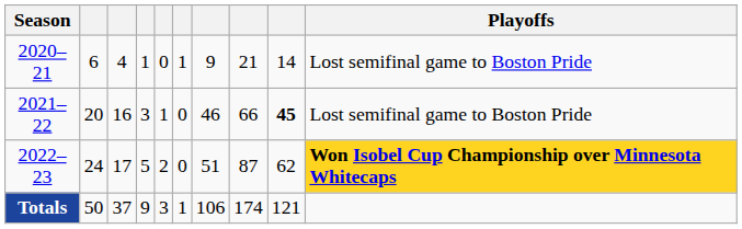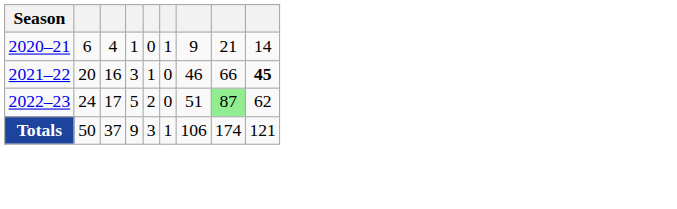 <table class="wikitable" style="text-align:center">
 <tr>
 <th>Season</th>
 <th></th>
 <th></th>
 <th></th>
 <th></th>
 <th></th>
 <th></th>
 <th></th>
 <th></th>
-<th>Playoffs</th>
 </tr>
 <tr>
 <td><a href='#'>2020–21</a></td>
 <td>6</td>
 <td>4</td>
 <td>1</td>
 <td>0</td>
 <td>1</td>
 <td>9</td>
 <td>21</td>
 <td>14</td>
-<td align=left>Lost semifinal game to <a href='#'>Boston Pride</a></td>
 </tr>
 <tr>
 <td><a href='#'>2021–22</a></td>
 <td>20</td>
 <td>16</td>
 <td>3</td>
 <td>1</td>
 <td>0</td>
 <td>46</td>
 <td>66</td>
 <td><strong>45</strong></td>
-<td align=left>Lost semifinal game to Boston Pride</td>
 </tr>
 <tr>
 <td><a href='#'>2022–23</a></td>
 <td>24</td>
 <td>17</td>
 <td>5</td>
 <td>2</td>
 <td>0</td>
 <td>51</td>
-<td>87</td>
+<td style="background: lightgreen;">87</td>
 <td>62</td>
-<td align=left style="background:#FFD420;"><strong>Won <a href='#'>Isobel Cup</a> Championship over <a href='#'>Minnesota Whitecaps</a></strong></td>
 </tr>
 <tr>
 <td style="background:#1C449C; color:white"><strong>Totals</strong></td>
 <td>50</td>
 <td>37</td>
 <td>9</td>
 <td>3</td>
 <td>1</td>
 <td>106</td>
 <td>174</td>
 <td>121</td>
-<td></td>
 </tr>
 </table>
